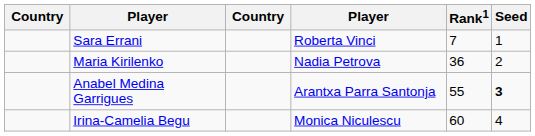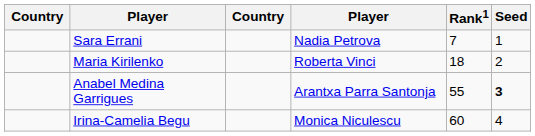 <table class="sortable wikitable">
 <tr>
 <th width="70">Country</th>
 <th width="175">Player</th>
 <th width="70">Country</th>
 <th width="175">Player</th>
 <th>Rank<sup>1</sup></th>
 <th>Seed</th>
 </tr>
 <tr>
 <td></td>
 <td><a href='#'>Sara Errani</a></td>
 <td></td>
-<td><a href='#'>Roberta Vinci</a></td>
+<td><a href='#'>Nadia Petrova</a></td>
 <td>7</td>
 <td>1</td>
 </tr>
 <tr>
 <td></td>
 <td><a href='#'>Maria Kirilenko</a></td>
 <td></td>
-<td><a href='#'>Nadia Petrova</a></td>
-<td>36</td>
+<td><a href='#'>Roberta Vinci</a></td>
+<td>18</td>
 <td>2</td>
 </tr>
 <tr>
 <td></td>
 <td><a href='#'>Anabel Medina Garrigues</a></td>
 <td></td>
 <td><a href='#'>Arantxa Parra Santonja</a></td>
 <td>55</td>
 <td><strong>3</strong></td>
 </tr>
 <tr>
 <td></td>
 <td><a href='#'>Irina-Camelia Begu</a></td>
 <td></td>
 <td><a href='#'>Monica Niculescu</a></td>
 <td>60</td>
 <td>4</td>
 </tr>
 </table>
